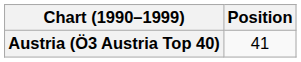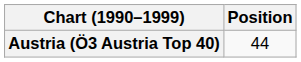 <table class="wikitable plainrowheaders" style="text-align:center">
 <tr>
 <th>Chart (1990–1999)</th>
 <th>Position</th>
 </tr>
 <tr>
 <th scope="row">Austria (Ö3 Austria Top 40)</th>
-<td>41</td>
+<td>44</td>
 </tr>
 </table>
